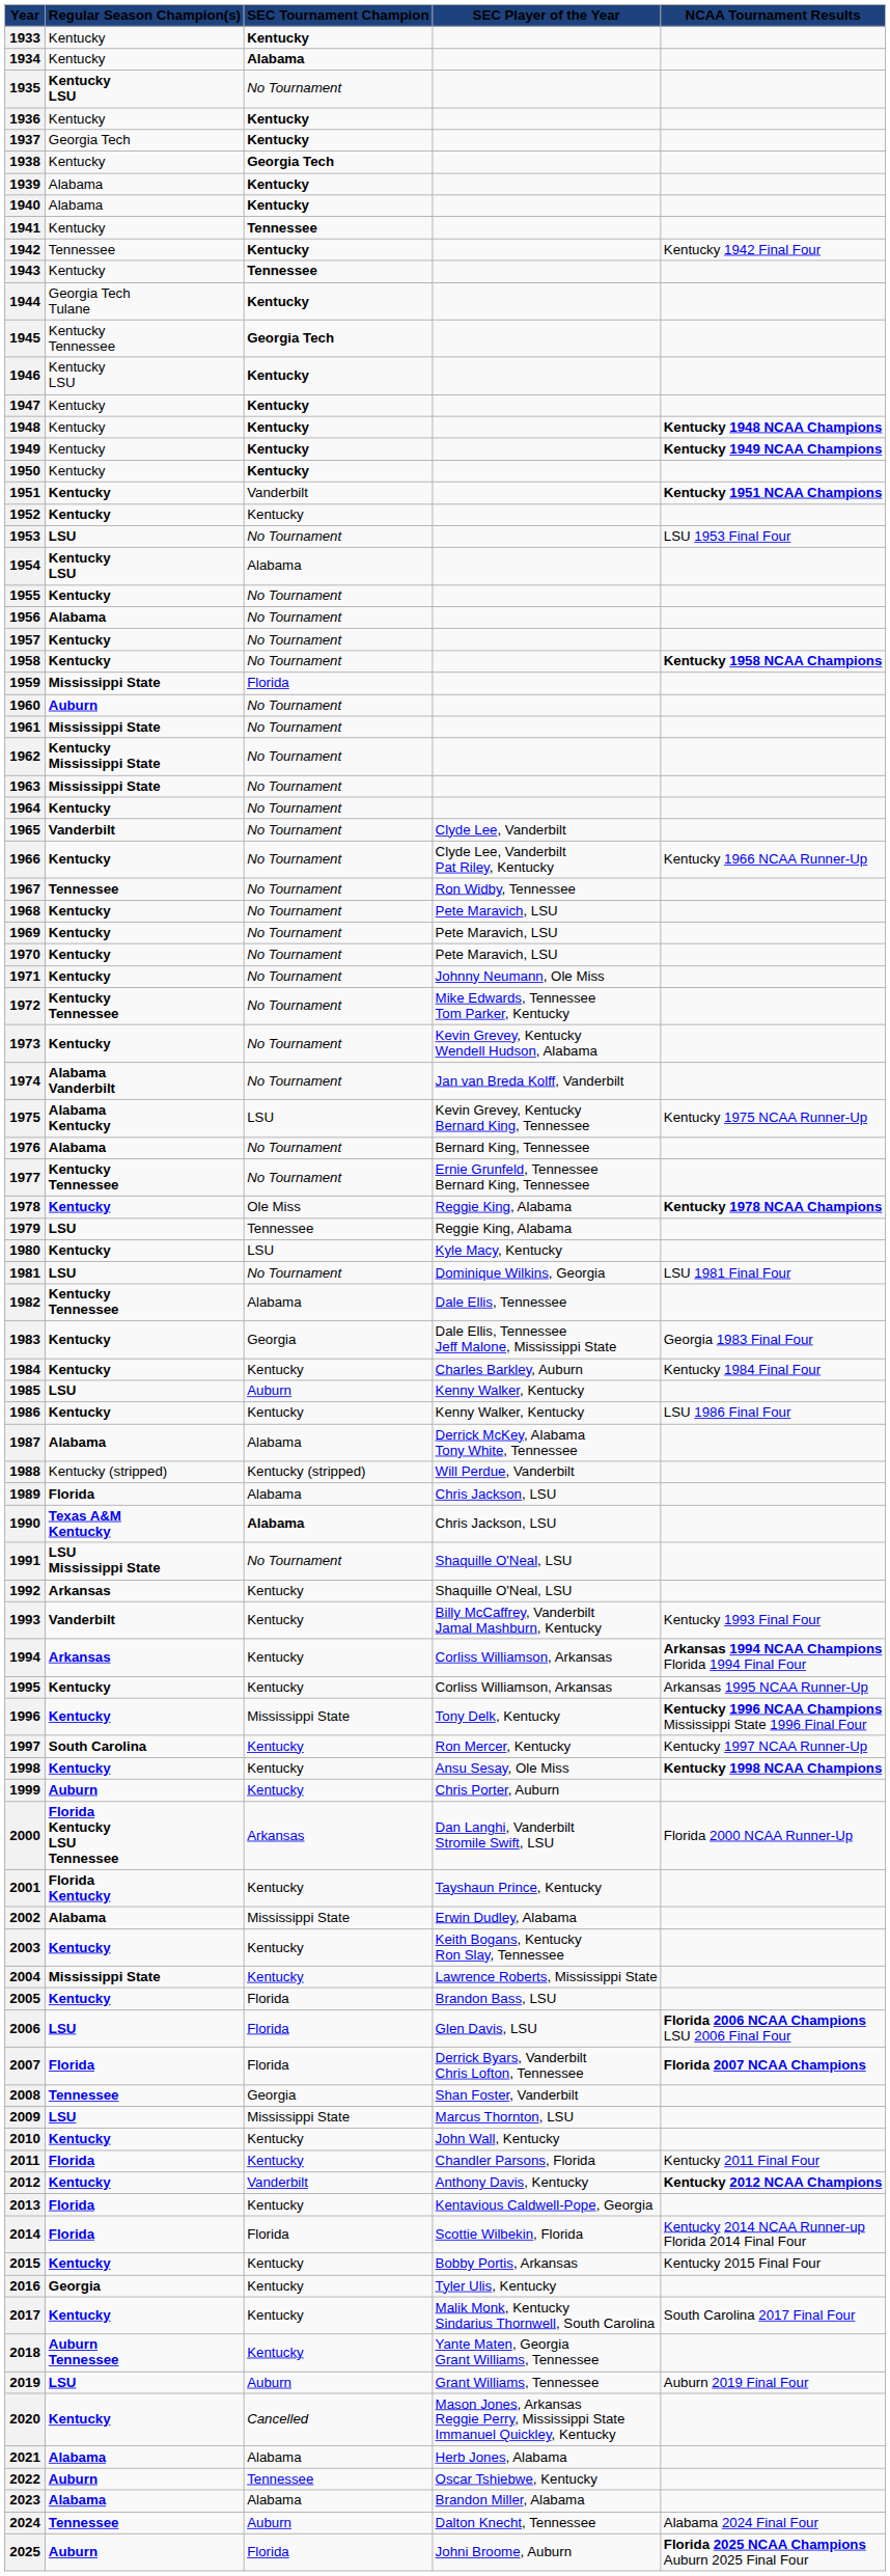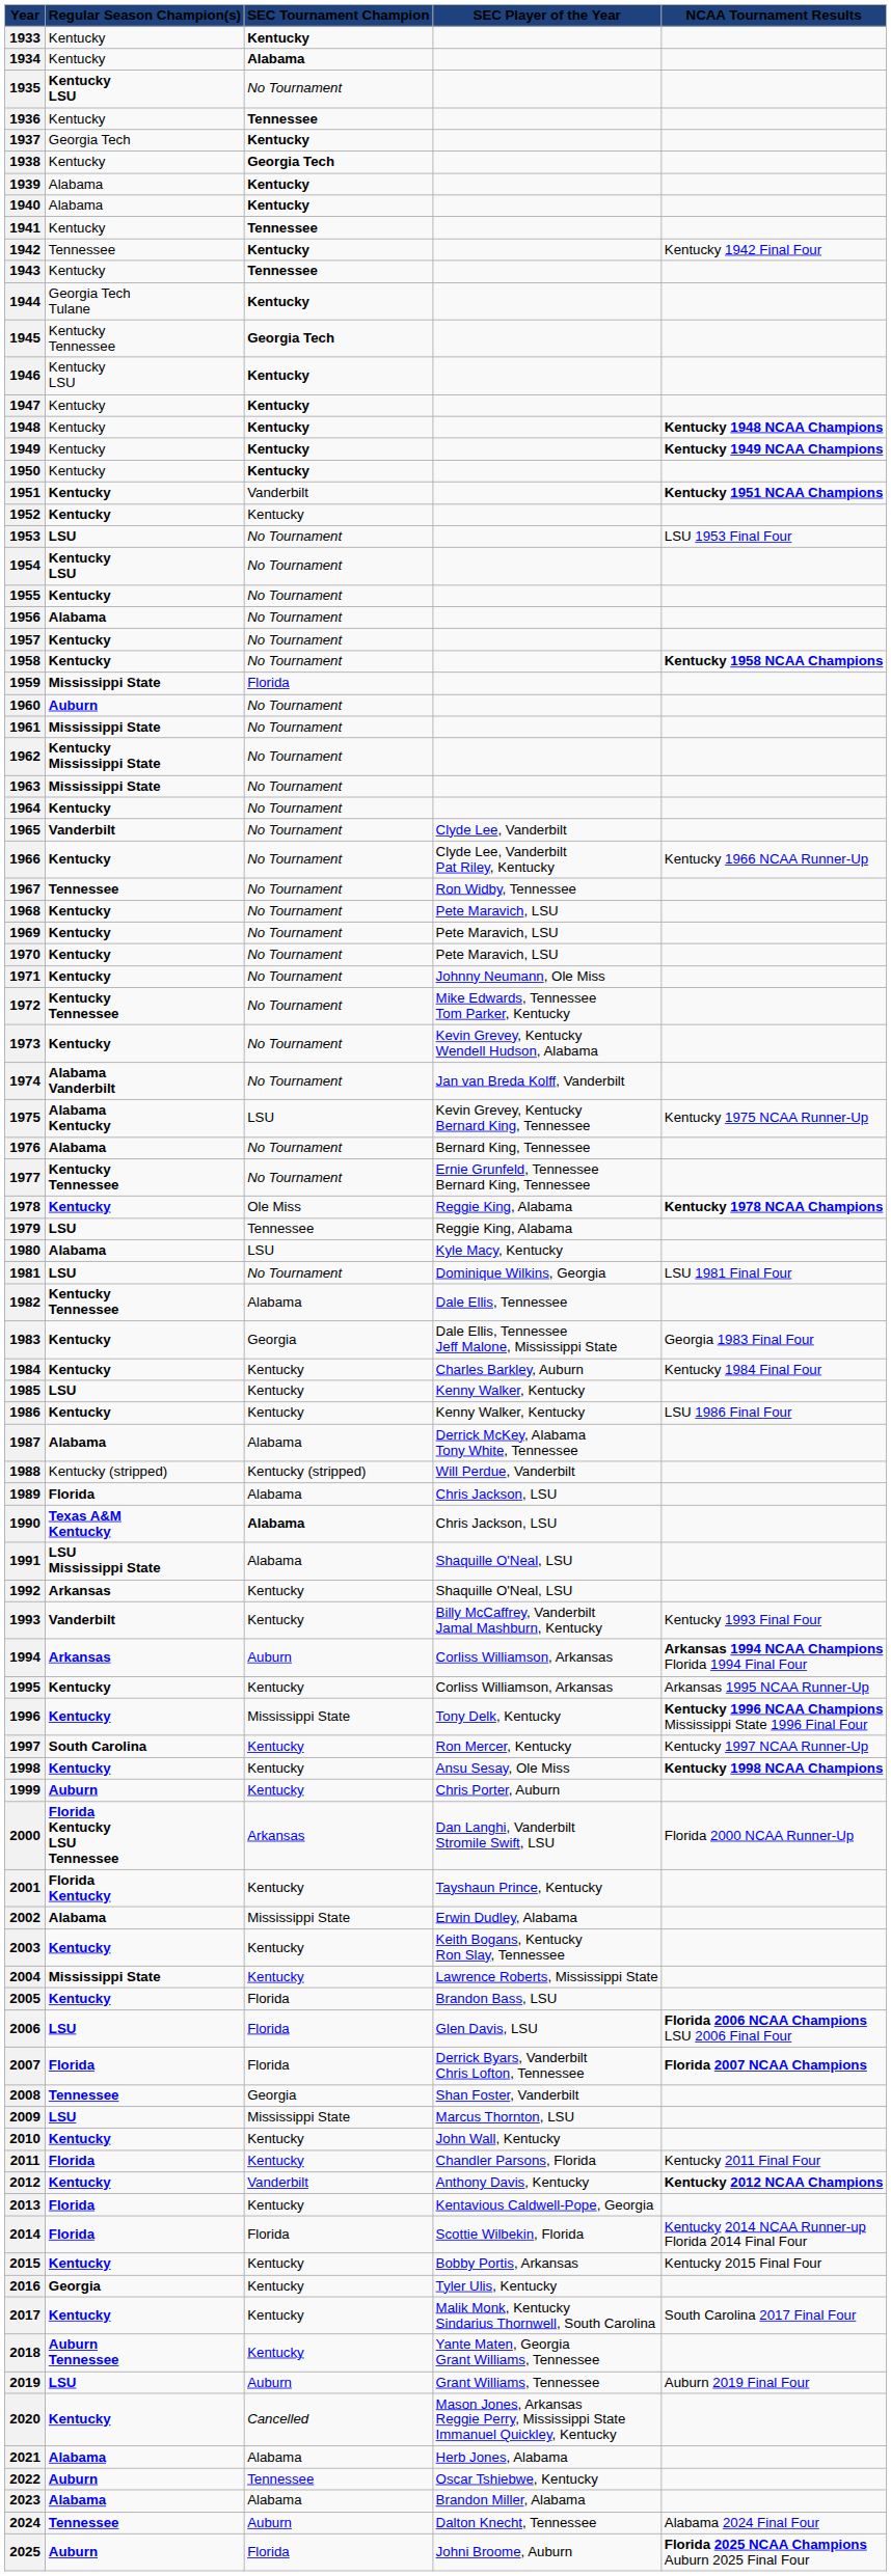 <table class="wikitable">
 <tr>
 <th style="background:#1D427D;" scope="col" width="40px"><span> Year</span></th>
 <th style="background:#1D427D;"><span> Regular Season Champion(s) </span></th>
 <th style="background:#1D427D;"><span> SEC Tournament Champion</span></th>
 <th style="background:#1D427D;"><span> SEC Player of the Year</span></th>
 <th style="background:#1D427D;"><span> NCAA Tournament Results</span></th>
 </tr>
 <tr>
 <th>1933</th>
 <td>Kentucky</td>
 <td><strong>Kentucky</strong></td>
 <td></td>
 <td></td>
 </tr>
 <tr>
 <th>1934</th>
 <td>Kentucky</td>
 <td><strong>Alabama</strong></td>
 <td></td>
 <td></td>
 </tr>
 <tr>
 <th>1935</th>
 <td><strong>Kentucky<br>LSU</strong></td>
 <td><em>No Tournament</em></td>
 <td></td>
 <td></td>
 </tr>
 <tr>
 <th>1936</th>
 <td>Kentucky</td>
-<td><strong>Kentucky</strong></td>
+<td><strong>Tennessee</strong></td>
 <td></td>
 <td></td>
 </tr>
 <tr>
 <th>1937</th>
 <td>Georgia Tech</td>
 <td><strong>Kentucky</strong></td>
 <td></td>
 <td></td>
 </tr>
 <tr>
 <th>1938</th>
 <td>Kentucky</td>
 <td><strong>Georgia Tech</strong></td>
 <td></td>
 <td></td>
 </tr>
 <tr>
 <th>1939</th>
 <td>Alabama</td>
 <td><strong>Kentucky</strong></td>
 <td></td>
 <td></td>
 </tr>
 <tr>
 <th>1940</th>
 <td>Alabama</td>
 <td><strong>Kentucky</strong></td>
 <td></td>
 <td></td>
 </tr>
 <tr>
 <th>1941</th>
 <td>Kentucky</td>
 <td><strong>Tennessee</strong></td>
 <td></td>
 <td></td>
 </tr>
 <tr>
 <th>1942</th>
 <td>Tennessee</td>
 <td><strong>Kentucky</strong></td>
 <td></td>
 <td>Kentucky <a href='#'>1942 Final Four</a></td>
 </tr>
 <tr>
 <th>1943</th>
 <td>Kentucky</td>
 <td><strong>Tennessee</strong></td>
 <td></td>
 <td></td>
 </tr>
 <tr>
 <th>1944</th>
 <td>Georgia Tech<br>Tulane</td>
 <td><strong>Kentucky</strong></td>
 <td></td>
 <td></td>
 </tr>
 <tr>
 <th>1945</th>
 <td>Kentucky<br>Tennessee</td>
 <td><strong>Georgia Tech</strong></td>
 <td></td>
 <td></td>
 </tr>
 <tr>
 <th>1946</th>
 <td>Kentucky<br>LSU</td>
 <td><strong>Kentucky</strong></td>
 <td></td>
 <td></td>
 </tr>
 <tr>
 <th>1947</th>
 <td>Kentucky</td>
 <td><strong>Kentucky</strong></td>
 <td></td>
 <td></td>
 </tr>
 <tr>
 <th>1948</th>
 <td>Kentucky</td>
 <td><strong>Kentucky</strong></td>
 <td></td>
 <td><strong>Kentucky <a href='#'>1948 NCAA Champions</a></strong></td>
 </tr>
 <tr>
 <th>1949</th>
 <td>Kentucky</td>
 <td><strong>Kentucky</strong></td>
 <td></td>
 <td><strong>Kentucky <a href='#'>1949 NCAA Champions</a></strong></td>
 </tr>
 <tr>
 <th>1950</th>
 <td>Kentucky</td>
 <td><strong>Kentucky</strong></td>
 <td></td>
 <td></td>
 </tr>
 <tr>
 <th>1951</th>
 <td><strong>Kentucky</strong></td>
 <td>Vanderbilt</td>
 <td></td>
 <td><strong>Kentucky <a href='#'>1951 NCAA Champions</a></strong></td>
 </tr>
 <tr>
 <th>1952</th>
 <td><strong>Kentucky</strong></td>
 <td>Kentucky</td>
 <td></td>
 <td></td>
 </tr>
 <tr>
 <th>1953</th>
 <td><strong>LSU</strong></td>
 <td><em>No Tournament</em></td>
 <td></td>
 <td>LSU <a href='#'>1953 Final Four</a></td>
 </tr>
 <tr>
 <th>1954</th>
 <td><strong>Kentucky<br>LSU</strong></td>
-<td>Alabama</td>
+<td><em>No Tournament</em></td>
 <td></td>
 <td></td>
 </tr>
 <tr>
 <th>1955</th>
 <td><strong>Kentucky</strong></td>
 <td><em>No Tournament</em></td>
 <td></td>
 <td></td>
 </tr>
 <tr>
 <th>1956</th>
 <td><strong>Alabama</strong></td>
 <td><em>No Tournament</em></td>
 <td></td>
 <td></td>
 </tr>
 <tr>
 <th>1957</th>
 <td><strong>Kentucky</strong></td>
 <td><em>No Tournament</em></td>
 <td></td>
 <td></td>
 </tr>
 <tr>
 <th>1958</th>
 <td><strong>Kentucky</strong></td>
 <td><em>No Tournament</em></td>
 <td></td>
 <td><strong>Kentucky <a href='#'>1958 NCAA Champions</a></strong></td>
 </tr>
 <tr>
 <th>1959</th>
 <td><strong>Mississippi State</strong></td>
 <td><a href='#'>Florida</a></td>
 <td></td>
 <td></td>
 </tr>
 <tr>
 <th>1960</th>
 <td><strong><a href='#'>Auburn</a></strong></td>
 <td><em>No Tournament</em></td>
 <td></td>
 <td></td>
 </tr>
 <tr>
 <th>1961</th>
 <td><strong>Mississippi State</strong></td>
 <td><em>No Tournament</em></td>
 <td></td>
 <td></td>
 </tr>
 <tr>
 <th>1962</th>
 <td><strong>Kentucky<br>Mississippi State</strong></td>
 <td><em>No Tournament</em></td>
 <td></td>
 <td></td>
 </tr>
 <tr>
 <th>1963</th>
 <td><strong>Mississippi State</strong></td>
 <td><em>No Tournament</em></td>
 <td></td>
 <td></td>
 </tr>
 <tr>
 <th>1964</th>
 <td><strong>Kentucky</strong></td>
 <td><em>No Tournament</em></td>
 <td></td>
 <td></td>
 </tr>
 <tr>
 <th>1965</th>
 <td><strong>Vanderbilt</strong></td>
 <td><em>No Tournament</em></td>
 <td><a href='#'>Clyde Lee</a>, Vanderbilt</td>
 <td></td>
 </tr>
 <tr>
 <th>1966</th>
 <td><strong>Kentucky</strong></td>
 <td><em>No Tournament</em></td>
 <td>Clyde Lee, Vanderbilt<br><a href='#'>Pat Riley</a>, Kentucky</td>
 <td>Kentucky <a href='#'>1966 NCAA Runner-Up</a></td>
 </tr>
 <tr>
 <th>1967</th>
 <td><strong>Tennessee</strong></td>
 <td><em>No Tournament</em></td>
 <td><a href='#'>Ron Widby</a>, Tennessee</td>
 <td></td>
 </tr>
 <tr>
 <th>1968</th>
 <td><strong>Kentucky</strong></td>
 <td><em>No Tournament</em></td>
 <td><a href='#'>Pete Maravich</a>, LSU</td>
 <td></td>
 </tr>
 <tr>
 <th>1969</th>
 <td><strong>Kentucky</strong></td>
 <td><em>No Tournament</em></td>
 <td>Pete Maravich, LSU</td>
 <td></td>
 </tr>
 <tr>
 <th>1970</th>
 <td><strong>Kentucky</strong></td>
 <td><em>No Tournament</em></td>
 <td>Pete Maravich, LSU</td>
 <td></td>
 </tr>
 <tr>
 <th>1971</th>
 <td><strong>Kentucky</strong></td>
 <td><em>No Tournament</em></td>
 <td><a href='#'>Johnny Neumann</a>, Ole Miss</td>
 <td></td>
 </tr>
 <tr>
 <th>1972</th>
 <td><strong>Kentucky<br>Tennessee</strong></td>
 <td><em>No Tournament</em></td>
 <td><a href='#'>Mike Edwards</a>, Tennessee<br><a href='#'>Tom Parker</a>, Kentucky</td>
 <td></td>
 </tr>
 <tr>
 <th>1973</th>
 <td><strong>Kentucky</strong></td>
 <td><em>No Tournament</em></td>
 <td><a href='#'>Kevin Grevey</a>, Kentucky<br><a href='#'>Wendell Hudson</a>, Alabama</td>
 <td></td>
 </tr>
 <tr>
 <th>1974</th>
 <td><strong>Alabama<br>Vanderbilt</strong></td>
 <td><em>No Tournament</em></td>
 <td><a href='#'>Jan van Breda Kolff</a>, Vanderbilt</td>
 <td></td>
 </tr>
 <tr>
 <th>1975</th>
 <td><strong>Alabama<br>Kentucky</strong></td>
 <td>LSU</td>
 <td>Kevin Grevey, Kentucky<br><a href='#'>Bernard King</a>, Tennessee</td>
 <td>Kentucky <a href='#'>1975 NCAA Runner-Up</a></td>
 </tr>
 <tr>
 <th>1976</th>
 <td><strong>Alabama</strong></td>
 <td><em>No Tournament</em></td>
 <td>Bernard King, Tennessee</td>
 <td></td>
 </tr>
 <tr>
 <th>1977</th>
 <td><strong>Kentucky<br>Tennessee</strong></td>
 <td><em>No Tournament</em></td>
 <td><a href='#'>Ernie Grunfeld</a>, Tennessee<br>Bernard King, Tennessee</td>
 <td></td>
 </tr>
 <tr>
 <th>1978</th>
 <td><strong><a href='#'>Kentucky</a></strong></td>
 <td>Ole Miss</td>
 <td><a href='#'>Reggie King</a>, Alabama</td>
 <td><strong>Kentucky <a href='#'>1978 NCAA Champions</a></strong></td>
 </tr>
 <tr>
 <th>1979</th>
 <td><strong>LSU</strong></td>
 <td>Tennessee</td>
 <td>Reggie King, Alabama</td>
 <td></td>
 </tr>
 <tr>
 <th>1980</th>
-<td><strong>Kentucky</strong></td>
+<td><strong>Alabama</strong></td>
 <td>LSU</td>
 <td><a href='#'>Kyle Macy</a>, Kentucky</td>
 <td></td>
 </tr>
 <tr>
 <th>1981</th>
 <td><strong>LSU</strong></td>
 <td><em>No Tournament</em></td>
 <td><a href='#'>Dominique Wilkins</a>, Georgia</td>
 <td>LSU <a href='#'>1981 Final Four</a></td>
 </tr>
 <tr>
 <th>1982</th>
 <td><strong>Kentucky<br>Tennessee</strong></td>
 <td>Alabama</td>
 <td><a href='#'>Dale Ellis</a>, Tennessee</td>
 <td></td>
 </tr>
 <tr>
 <th>1983</th>
 <td><strong>Kentucky</strong></td>
 <td>Georgia</td>
 <td>Dale Ellis, Tennessee<br><a href='#'>Jeff Malone</a>, Mississippi State</td>
 <td>Georgia <a href='#'>1983 Final Four</a></td>
 </tr>
 <tr>
 <th>1984</th>
 <td><strong>Kentucky</strong></td>
 <td>Kentucky</td>
 <td><a href='#'>Charles Barkley</a>, Auburn</td>
 <td>Kentucky <a href='#'>1984 Final Four</a></td>
 </tr>
 <tr>
 <th>1985</th>
 <td><strong>LSU</strong></td>
-<td><a href='#'>Auburn</a></td>
+<td>Kentucky</td>
 <td><a href='#'>Kenny Walker</a>, Kentucky</td>
 <td></td>
 </tr>
 <tr>
 <th>1986</th>
 <td><strong>Kentucky</strong></td>
 <td>Kentucky</td>
 <td>Kenny Walker, Kentucky</td>
 <td>LSU <a href='#'>1986 Final Four</a></td>
 </tr>
 <tr>
 <th>1987</th>
 <td><strong>Alabama</strong></td>
 <td>Alabama</td>
 <td><a href='#'>Derrick McKey</a>, Alabama<br><a href='#'>Tony White</a>, Tennessee</td>
 <td></td>
 </tr>
 <tr>
 <th>1988</th>
 <td>Kentucky (stripped)</td>
 <td>Kentucky (stripped)</td>
 <td><a href='#'>Will Perdue</a>, Vanderbilt</td>
 <td></td>
 </tr>
 <tr>
 <th>1989</th>
 <td><strong>Florida</strong></td>
 <td>Alabama</td>
 <td><a href='#'>Chris Jackson</a>, LSU</td>
 <td></td>
 </tr>
 <tr>
 <th>1990</th>
 <td><strong><a href='#'>Texas A&M</a></strong><br><strong><a href='#'>Kentucky</a></strong></td>
 <td><strong>Alabama</strong></td>
 <td>Chris Jackson, LSU</td>
 <td></td>
 </tr>
 <tr>
 <th>1991</th>
 <td><strong>LSU<br>Mississippi State</strong></td>
-<td><em>No Tournament</em></td>
+<td>Alabama</td>
 <td><a href='#'>Shaquille O'Neal</a>, LSU</td>
 <td></td>
 </tr>
 <tr>
 <th>1992</th>
 <td><strong>Arkansas</strong></td>
 <td>Kentucky</td>
 <td>Shaquille O'Neal, LSU</td>
 <td></td>
 </tr>
 <tr>
 <th>1993</th>
 <td><strong>Vanderbilt</strong></td>
 <td>Kentucky</td>
 <td><a href='#'>Billy McCaffrey</a>, Vanderbilt<br><a href='#'>Jamal Mashburn</a>, Kentucky</td>
 <td>Kentucky <a href='#'>1993 Final Four</a></td>
 </tr>
 <tr>
 <th>1994</th>
 <td><strong><a href='#'>Arkansas</a></strong></td>
-<td>Kentucky</td>
+<td><a href='#'>Auburn</a></td>
 <td><a href='#'>Corliss Williamson</a>, Arkansas</td>
 <td><strong>Arkansas <a href='#'>1994 NCAA Champions</a></strong><br>Florida <a href='#'>1994 Final Four</a></td>
 </tr>
 <tr>
 <th>1995</th>
 <td><strong>Kentucky</strong></td>
 <td>Kentucky</td>
 <td>Corliss Williamson, Arkansas</td>
 <td>Arkansas <a href='#'>1995 NCAA Runner-Up</a></td>
 </tr>
 <tr>
 <th>1996</th>
 <td><strong><a href='#'>Kentucky</a></strong></td>
 <td>Mississippi State</td>
 <td><a href='#'>Tony Delk</a>, Kentucky</td>
 <td><strong>Kentucky <a href='#'>1996 NCAA Champions</a></strong><br>Mississippi State <a href='#'>1996 Final Four</a></td>
 </tr>
 <tr>
 <th>1997</th>
 <td><strong>South Carolina</strong></td>
 <td><a href='#'>Kentucky</a></td>
 <td><a href='#'>Ron Mercer</a>, Kentucky</td>
 <td>Kentucky <a href='#'>1997 NCAA Runner-Up</a></td>
 </tr>
 <tr>
 <th>1998</th>
 <td><strong><a href='#'>Kentucky</a></strong></td>
 <td>Kentucky</td>
 <td><a href='#'>Ansu Sesay</a>, Ole Miss</td>
 <td><strong>Kentucky <a href='#'>1998 NCAA Champions</a></strong></td>
 </tr>
 <tr>
 <th>1999</th>
 <td><strong><a href='#'>Auburn</a></strong></td>
 <td><a href='#'>Kentucky</a></td>
 <td><a href='#'>Chris Porter</a>, Auburn</td>
 <td></td>
 </tr>
 <tr>
 <th>2000</th>
 <td><strong><a href='#'>Florida</a><br>Kentucky<br>LSU<br>Tennessee</strong></td>
 <td><a href='#'>Arkansas</a></td>
 <td><a href='#'>Dan Langhi</a>, Vanderbilt<br><a href='#'>Stromile Swift</a>, LSU</td>
 <td>Florida <a href='#'>2000 NCAA Runner-Up</a></td>
 </tr>
 <tr>
 <th>2001</th>
 <td><strong>Florida<br><a href='#'>Kentucky</a></strong></td>
 <td>Kentucky</td>
 <td><a href='#'>Tayshaun Prince</a>, Kentucky</td>
 <td></td>
 </tr>
 <tr>
 <th>2002</th>
 <td><strong>Alabama</strong></td>
 <td>Mississippi State</td>
 <td><a href='#'>Erwin Dudley</a>, Alabama</td>
 <td></td>
 </tr>
 <tr>
 <th>2003</th>
 <td><strong><a href='#'>Kentucky</a></strong></td>
 <td>Kentucky</td>
 <td><a href='#'>Keith Bogans</a>, Kentucky<br><a href='#'>Ron Slay</a>, Tennessee</td>
 <td></td>
 </tr>
 <tr>
 <th>2004</th>
 <td><strong>Mississippi State</strong></td>
 <td><a href='#'>Kentucky</a></td>
 <td><a href='#'>Lawrence Roberts</a>, Mississippi State</td>
 <td></td>
 </tr>
 <tr>
 <th>2005</th>
 <td><strong><a href='#'>Kentucky</a></strong></td>
 <td>Florida</td>
 <td><a href='#'>Brandon Bass</a>, LSU</td>
 <td></td>
 </tr>
 <tr>
 <th>2006</th>
 <td><strong><a href='#'>LSU</a></strong></td>
 <td><a href='#'>Florida</a></td>
 <td><a href='#'>Glen Davis</a>, LSU</td>
 <td><strong>Florida <a href='#'>2006 NCAA Champions</a></strong><br>LSU <a href='#'>2006 Final Four</a></td>
 </tr>
 <tr>
 <th>2007</th>
 <td><strong><a href='#'>Florida</a></strong></td>
 <td>Florida</td>
 <td><a href='#'>Derrick Byars</a>, Vanderbilt<br><a href='#'>Chris Lofton</a>, Tennessee</td>
 <td><strong>Florida <a href='#'>2007 NCAA Champions</a></strong></td>
 </tr>
 <tr>
 <th>2008</th>
 <td><strong><a href='#'>Tennessee</a></strong></td>
 <td>Georgia</td>
 <td><a href='#'>Shan Foster</a>, Vanderbilt</td>
 <td></td>
 </tr>
 <tr>
 <th>2009</th>
 <td><strong><a href='#'>LSU</a></strong></td>
 <td>Mississippi State</td>
 <td><a href='#'>Marcus Thornton</a>, LSU</td>
 <td></td>
 </tr>
 <tr>
 <th>2010</th>
 <td><strong><a href='#'>Kentucky</a></strong></td>
 <td>Kentucky</td>
 <td><a href='#'>John Wall</a>, Kentucky</td>
 <td></td>
 </tr>
 <tr>
 <th>2011</th>
 <td><strong><a href='#'>Florida</a></strong></td>
 <td><a href='#'>Kentucky</a></td>
 <td><a href='#'>Chandler Parsons</a>, Florida</td>
 <td>Kentucky <a href='#'>2011 Final Four</a></td>
 </tr>
 <tr>
 <th>2012</th>
 <td><strong><a href='#'>Kentucky</a></strong></td>
 <td><a href='#'>Vanderbilt</a></td>
 <td><a href='#'>Anthony Davis</a>, Kentucky</td>
 <td><strong>Kentucky <a href='#'>2012 NCAA Champions</a></strong></td>
 </tr>
 <tr>
 <th>2013</th>
 <td><strong><a href='#'>Florida</a></strong></td>
 <td>Kentucky</td>
 <td><a href='#'>Kentavious Caldwell-Pope</a>, Georgia</td>
 <td></td>
 </tr>
 <tr>
 <th>2014</th>
 <td><strong><a href='#'>Florida</a></strong></td>
 <td>Florida</td>
 <td><a href='#'>Scottie Wilbekin</a>, Florida</td>
 <td><a href='#'>Kentucky</a> <a href='#'>2014 NCAA Runner-up</a><br>Florida 2014 Final Four</td>
 </tr>
 <tr>
 <th>2015</th>
 <td><strong><a href='#'>Kentucky</a></strong></td>
 <td>Kentucky</td>
 <td><a href='#'>Bobby Portis</a>, Arkansas</td>
 <td>Kentucky 2015 Final Four</td>
 </tr>
 <tr>
 <th>2016</th>
 <td><strong>Georgia</strong></td>
 <td>Kentucky</td>
 <td><a href='#'>Tyler Ulis</a>, Kentucky</td>
 <td></td>
 </tr>
 <tr>
 <th>2017</th>
 <td><strong><a href='#'>Kentucky</a></strong></td>
 <td>Kentucky</td>
 <td><a href='#'>Malik Monk</a>, Kentucky<br><a href='#'>Sindarius Thornwell</a>, South Carolina</td>
 <td>South Carolina <a href='#'>2017 Final Four</a></td>
 </tr>
 <tr>
 <th>2018</th>
 <td><strong><a href='#'>Auburn</a></strong><br><strong><a href='#'>Tennessee</a></strong></td>
 <td><a href='#'>Kentucky</a></td>
 <td><a href='#'>Yante Maten</a>, Georgia<br><a href='#'>Grant Williams</a>, Tennessee</td>
 <td></td>
 </tr>
 <tr>
 <th>2019</th>
 <td><strong><a href='#'>LSU</a></strong></td>
 <td><a href='#'>Auburn</a></td>
 <td><a href='#'>Grant Williams</a>, Tennessee</td>
 <td>Auburn <a href='#'>2019 Final Four</a></td>
 </tr>
 <tr>
 <th>2020</th>
 <td><strong><a href='#'>Kentucky</a></strong></td>
 <td><em>Cancelled</em></td>
 <td><a href='#'>Mason Jones</a>, Arkansas<br><a href='#'>Reggie Perry</a>, Mississippi State<br><a href='#'>Immanuel Quickley</a>, Kentucky</td>
 <td></td>
 </tr>
 <tr>
 <th>2021</th>
 <td><strong><a href='#'>Alabama</a></strong></td>
 <td>Alabama</td>
 <td><a href='#'>Herb Jones</a>, Alabama</td>
 <td></td>
 </tr>
 <tr>
 <th>2022</th>
 <td><strong><a href='#'>Auburn</a></strong></td>
 <td><a href='#'>Tennessee</a></td>
 <td><a href='#'>Oscar Tshiebwe</a>, Kentucky</td>
 <td></td>
 </tr>
 <tr>
 <th>2023</th>
 <td><strong><a href='#'>Alabama</a></strong></td>
 <td>Alabama</td>
 <td><a href='#'>Brandon Miller</a>, Alabama</td>
 <td></td>
 </tr>
 <tr>
 <th>2024</th>
 <td><strong><a href='#'>Tennessee</a></strong></td>
 <td><a href='#'>Auburn</a></td>
 <td><a href='#'>Dalton Knecht</a>, Tennessee</td>
 <td>Alabama <a href='#'>2024 Final Four</a></td>
 </tr>
 <tr>
 <th>2025</th>
 <td><strong><a href='#'>Auburn</a></strong></td>
 <td><a href='#'>Florida</a></td>
 <td><a href='#'>Johni Broome</a>, Auburn</td>
 <td><strong>Florida <a href='#'>2025 NCAA Champions</a></strong><br>Auburn 2025 Final Four</td>
 </tr>
 </table>
